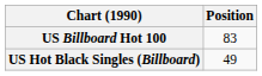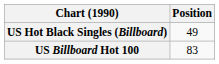 <table class="wikitable sortable plainrowheaders" style="text-align:center">
 <tr>
 <th>Chart (1990)</th>
 <th>Position</th>
 </tr>
 <tr>
+<th scope="row">US Hot Black Singles (<em>Billboard</em>)</th>
+<td>49</td>
+</tr>
+<tr>
 <th scope="row">US <em>Billboard</em> Hot 100</th>
 <td>83</td>
 </tr>
-<tr>
-<th scope="row">US Hot Black Singles (<em>Billboard</em>)</th>
-<td>49</td>
-</tr>
 </table>
